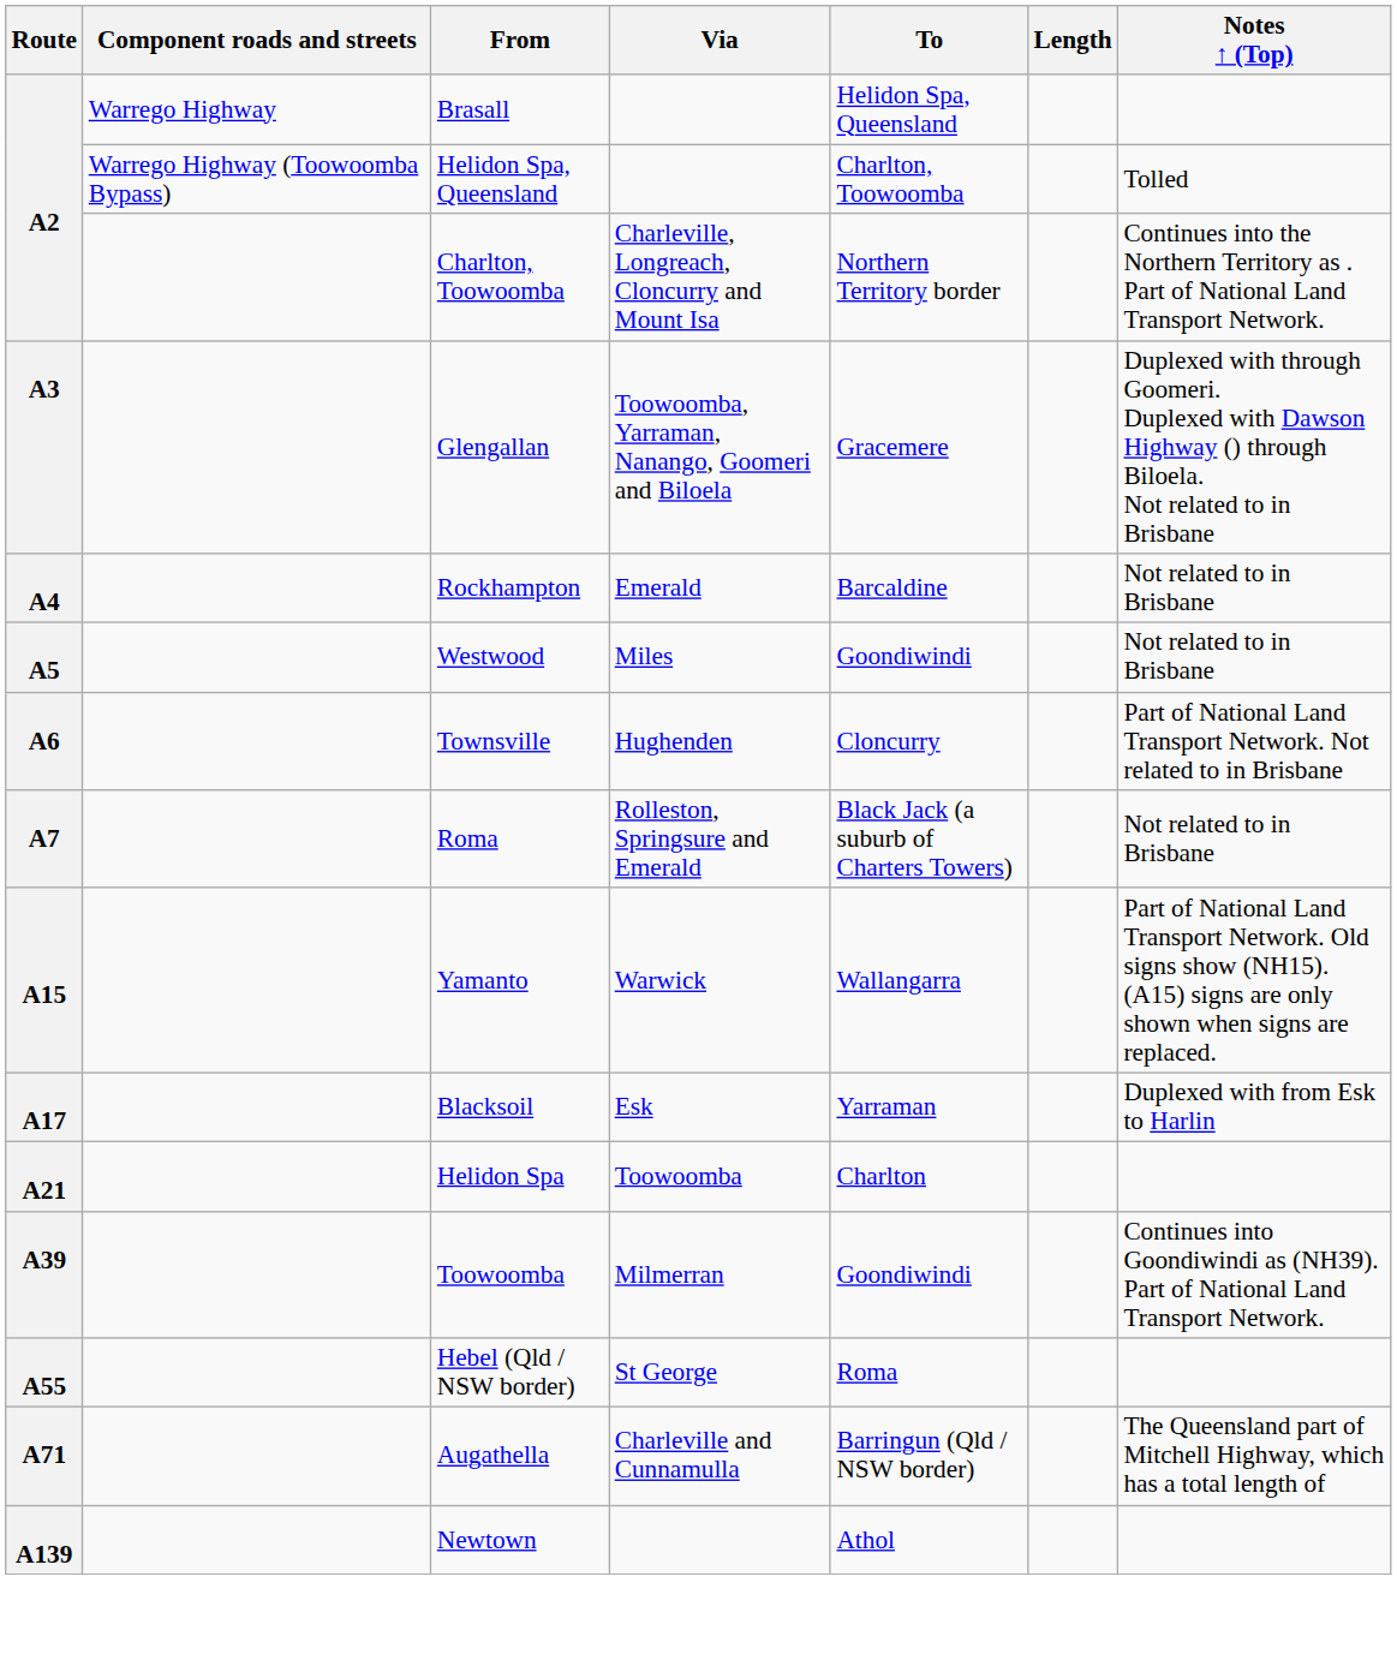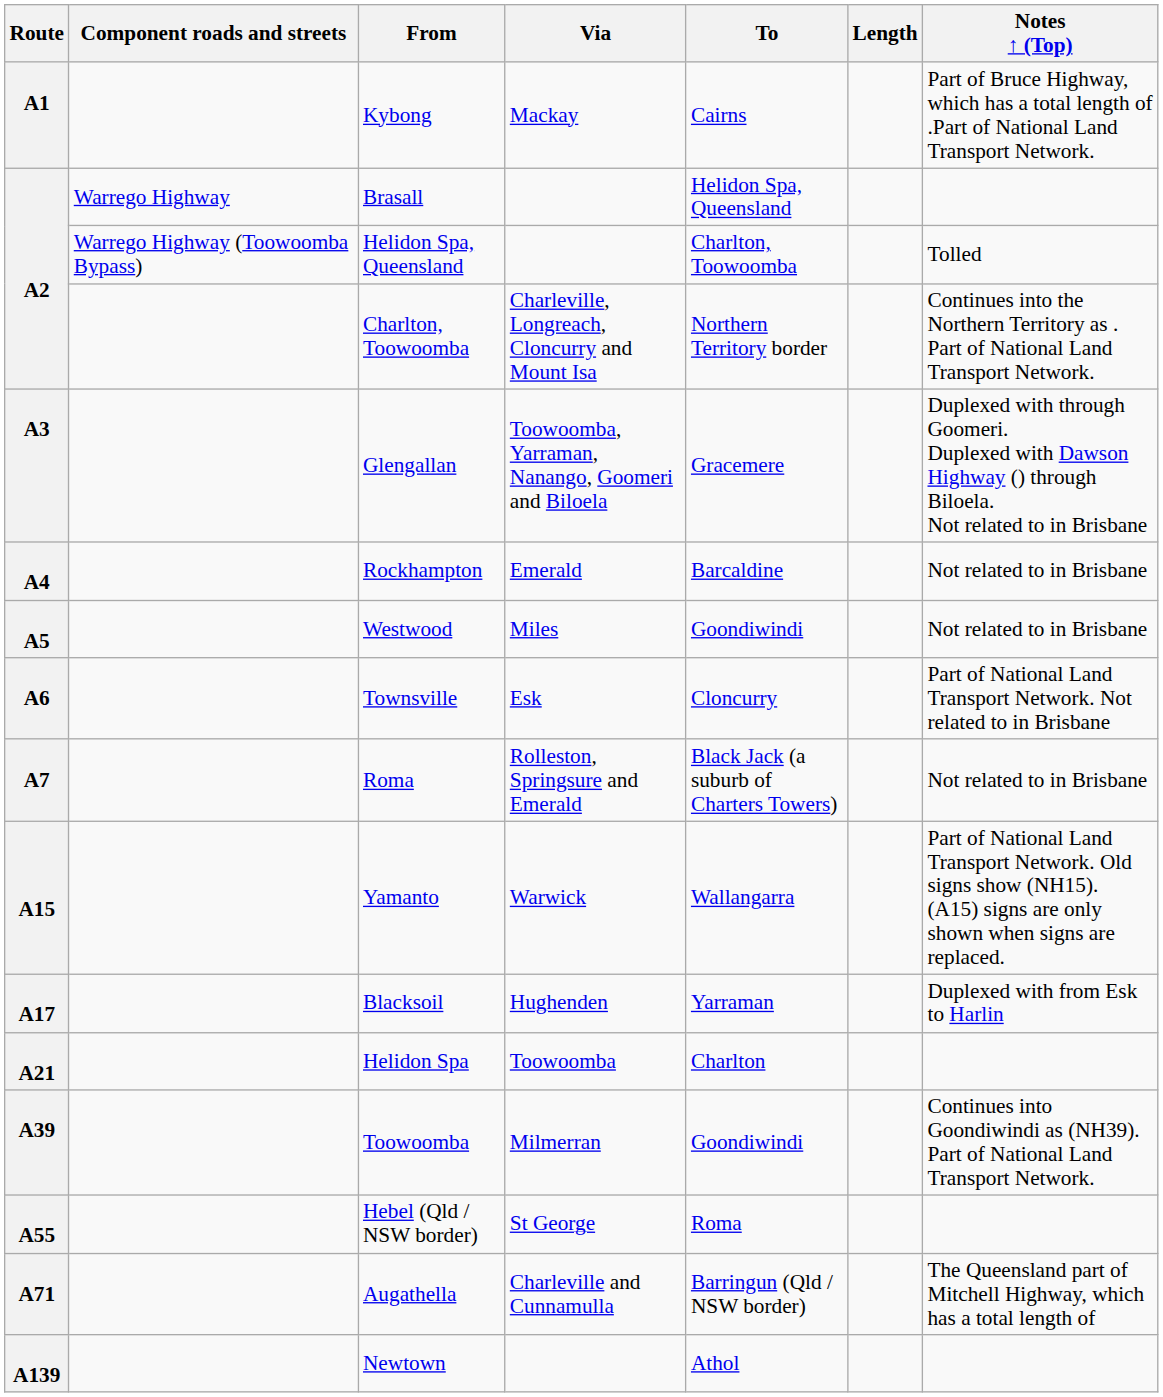 <table class="wikitable">
 <tr>
 <th scope="col">Route</th>
 <th scope="col">Component roads and streets</th>
 <th scope="col">From</th>
 <th scope="col">Via</th>
 <th scope="col">To</th>
 <th scope="col">Length</th>
 <th scope="col">Notes <br><a href='#'>↑ (Top)</a></th>
+</tr>
+<tr>
+<th style="vertical-align:top; white-space:nowrap;"><br>A1</th>
+<td></td>
+<td><a href='#'>Kybong</a></td>
+<td><a href='#'>Mackay</a></td>
+<td><a href='#'>Cairns</a></td>
+<td></td>
+<td>Part of Bruce Highway, which has a total length of .Part of National Land Transport Network.</td>
 </tr>
 <tr>
 <th rowspan="3"><br>A2</th>
 <td><a href='#'>Warrego Highway</a></td>
 <td><a href='#'>Brasall</a></td>
 <td></td>
 <td><a href='#'>Helidon Spa, Queensland</a></td>
 <td></td>
 <td></td>
 </tr>
 <tr>
 <td><a href='#'>Warrego Highway</a> (<a href='#'>Toowoomba Bypass</a>)</td>
 <td><a href='#'>Helidon Spa, Queensland</a></td>
 <td></td>
 <td><a href='#'>Charlton, Toowoomba</a></td>
 <td></td>
 <td> Tolled</td>
 </tr>
 <tr>
 <td></td>
 <td><a href='#'>Charlton, Toowoomba</a></td>
 <td><a href='#'>Charleville</a>, <a href='#'>Longreach</a>, <a href='#'>Cloncurry</a> and <a href='#'>Mount Isa</a></td>
 <td><a href='#'>Northern Territory</a> border</td>
 <td></td>
 <td> Continues into the Northern Territory as . Part of National Land Transport Network.</td>
 </tr>
 <tr>
 <th style="vertical-align:top; white-space:nowrap;"><br>A3</th>
 <td></td>
 <td><a href='#'>Glengallan</a></td>
 <td><a href='#'>Toowoomba</a>, <a href='#'>Yarraman</a>, <a href='#'>Nanango</a>, <a href='#'>Goomeri</a> and <a href='#'>Biloela</a></td>
 <td><a href='#'>Gracemere</a></td>
 <td></td>
 <td>Duplexed with  through Goomeri.<br>Duplexed with <a href='#'>Dawson Highway</a> () through Biloela.<br>Not related to  in Brisbane</td>
 </tr>
 <tr>
 <th><br>A4</th>
 <td></td>
 <td><a href='#'>Rockhampton</a></td>
 <td><a href='#'>Emerald</a></td>
 <td><a href='#'>Barcaldine</a></td>
 <td></td>
 <td>Not related to  in Brisbane</td>
 </tr>
 <tr>
 <th style="vertical-align:top; white-space:nowrap;"><br>A5</th>
 <td></td>
 <td><a href='#'>Westwood</a></td>
 <td><a href='#'>Miles</a></td>
 <td><a href='#'>Goondiwindi</a></td>
 <td></td>
 <td>Not related to  in Brisbane</td>
 </tr>
 <tr>
 <th style="vertical-align:top; white-space:nowrap;"><br>A6</th>
 <td></td>
 <td><a href='#'>Townsville</a></td>
-<td><a href='#'>Hughenden</a></td>
+<td><a href='#'>Esk</a></td>
 <td><a href='#'>Cloncurry</a></td>
 <td></td>
 <td>Part of National Land Transport Network. Not related to  in Brisbane</td>
 </tr>
 <tr>
 <th style="vertical-align:top; white-space:nowrap;"><br>A7</th>
 <td></td>
 <td><a href='#'>Roma</a></td>
 <td><a href='#'>Rolleston</a>, <a href='#'>Springsure</a> and <a href='#'>Emerald</a></td>
 <td><a href='#'>Black Jack</a> (a suburb of <a href='#'>Charters Towers</a>)</td>
 <td></td>
 <td>Not related to  in Brisbane</td>
 </tr>
 <tr>
 <th><br>A15</th>
 <td></td>
 <td><a href='#'>Yamanto</a></td>
 <td><a href='#'>Warwick</a></td>
 <td><a href='#'>Wallangarra</a></td>
 <td></td>
 <td>Part of National Land Transport Network. Old signs show  (NH15).<br> (A15) signs are only shown when signs are replaced.</td>
 </tr>
 <tr>
 <th style="vertical-align:top; white-space:nowrap;"><br>A17</th>
 <td></td>
 <td><a href='#'>Blacksoil</a></td>
-<td><a href='#'>Esk</a></td>
+<td><a href='#'>Hughenden</a></td>
 <td><a href='#'>Yarraman</a></td>
 <td></td>
 <td>Duplexed with  from Esk to <a href='#'>Harlin</a></td>
 </tr>
 <tr>
 <th style="vertical-align:top; white-space:nowrap;"><br>A21</th>
 <td></td>
 <td><a href='#'>Helidon Spa</a></td>
 <td><a href='#'>Toowoomba</a></td>
 <td><a href='#'>Charlton</a></td>
 <td></td>
 <td></td>
 </tr>
 <tr>
 <th style="vertical-align:top; white-space:nowrap;"><br>A39</th>
 <td></td>
 <td><a href='#'>Toowoomba</a></td>
 <td><a href='#'>Milmerran</a></td>
 <td><a href='#'>Goondiwindi</a></td>
 <td></td>
 <td>Continues into Goondiwindi as  (NH39). Part of National Land Transport Network.</td>
 </tr>
 <tr>
 <th style="vertical-align:top; white-space:nowrap;"><br>A55</th>
 <td></td>
 <td><a href='#'>Hebel</a> (Qld / NSW border)</td>
 <td><a href='#'>St George</a></td>
 <td><a href='#'>Roma</a></td>
 <td></td>
 <td></td>
 </tr>
 <tr>
 <th style="vertical-align:top; white-space:nowrap;"><br>A71</th>
 <td></td>
 <td><a href='#'>Augathella</a></td>
 <td><a href='#'>Charleville</a> and <a href='#'>Cunnamulla</a></td>
 <td><a href='#'>Barringun</a> (Qld / NSW border)</td>
 <td></td>
 <td>The Queensland part of Mitchell Highway, which has a total length of </td>
 </tr>
 <tr>
 <th style="vertical-align:top; white-space:nowrap;"><br>A139</th>
 <td></td>
 <td><a href='#'>Newtown</a></td>
 <td></td>
 <td><a href='#'>Athol</a></td>
 <td></td>
 <td></td>
 </tr>
 </table>
